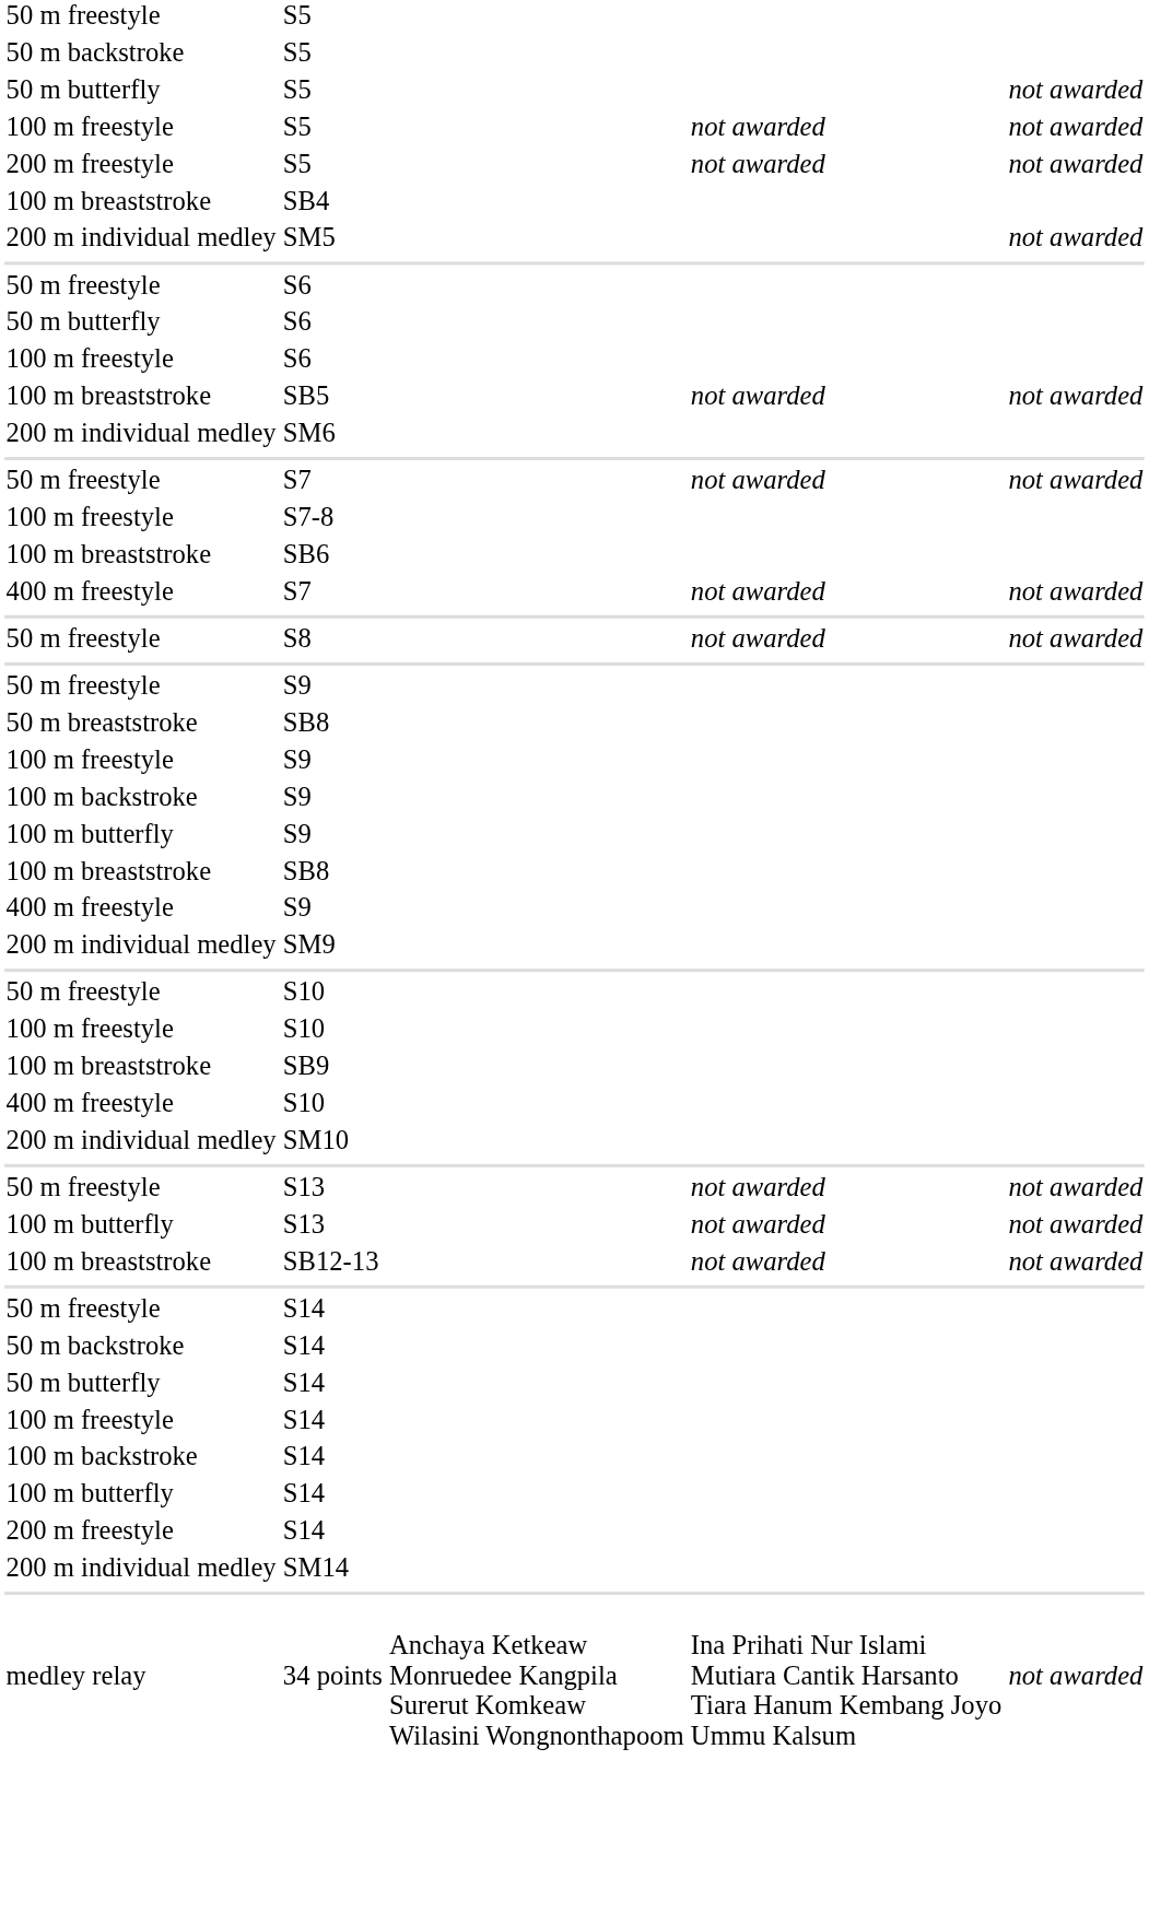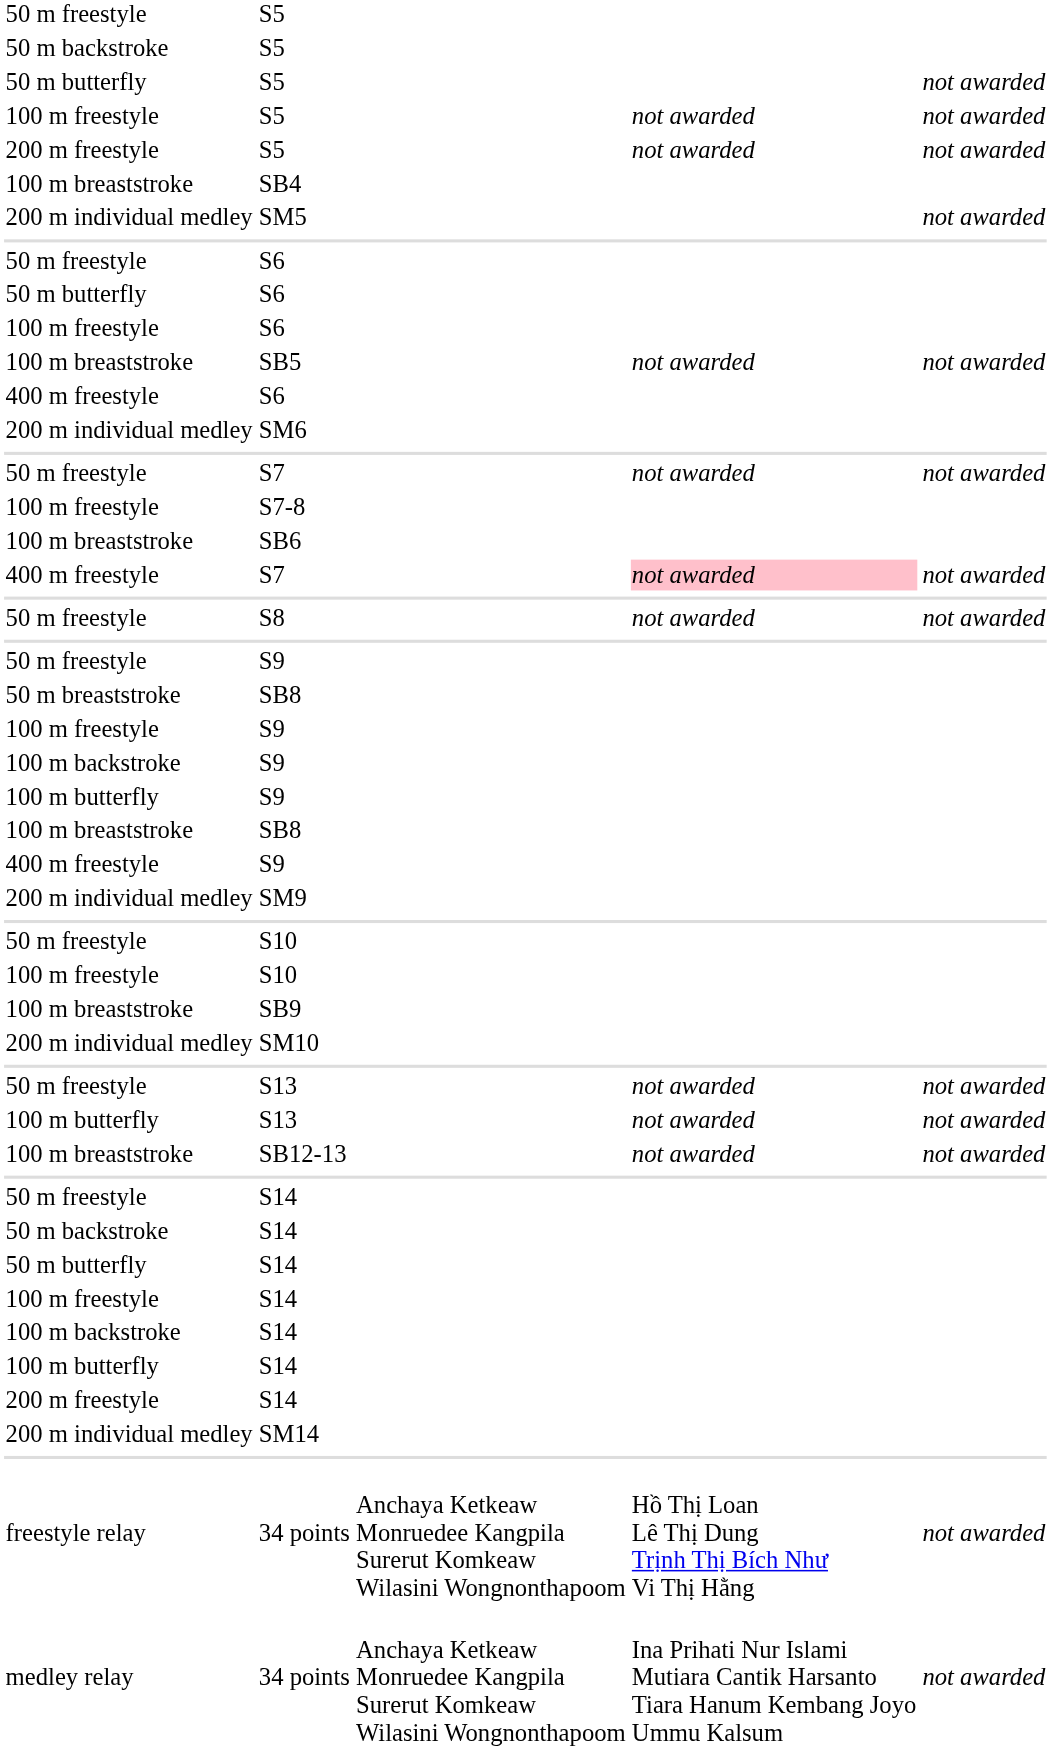 <table>
 <tr>
 <td>50 m freestyle</td>
 <td>S5</td>
 <td></td>
 <td></td>
 <td></td>
 </tr>
 <tr>
 <td>50 m backstroke</td>
 <td>S5</td>
 <td></td>
 <td></td>
 <td></td>
 </tr>
 <tr>
 <td>50 m butterfly</td>
 <td>S5</td>
 <td></td>
 <td></td>
 <td><em>not awarded</em></td>
 </tr>
 <tr>
 <td>100 m freestyle</td>
 <td>S5</td>
 <td></td>
 <td><em>not awarded</em></td>
 <td><em>not awarded</em></td>
 </tr>
 <tr>
 <td>200 m freestyle</td>
 <td>S5</td>
 <td></td>
 <td><em>not awarded</em></td>
 <td><em>not awarded</em></td>
 </tr>
 <tr>
 <td>100 m breaststroke</td>
 <td>SB4</td>
 <td></td>
 <td></td>
 <td></td>
 </tr>
 <tr>
 <td>200 m individual medley</td>
 <td>SM5</td>
 <td></td>
 <td></td>
 <td><em>not awarded</em></td>
 </tr>
 <tr>
 </tr>
 <tr bgcolor=#dddddd>
 <td colspan="5"></td>
 </tr>
 <tr>
 <td>50 m freestyle</td>
 <td>S6</td>
 <td></td>
 <td></td>
 <td></td>
 </tr>
 <tr>
 <td>50 m butterfly</td>
 <td>S6</td>
 <td></td>
 <td></td>
 <td></td>
 </tr>
 <tr>
 <td>100 m freestyle</td>
 <td>S6</td>
 <td></td>
 <td></td>
 <td></td>
 </tr>
 <tr>
 <td>100 m breaststroke</td>
 <td>SB5</td>
 <td></td>
 <td><em>not awarded</em></td>
 <td><em>not awarded</em></td>
 </tr>
 <tr>
+<td>400 m freestyle</td>
+<td>S6</td>
+<td></td>
+<td></td>
+<td></td>
+</tr>
+<tr>
 <td>200 m individual medley</td>
 <td>SM6</td>
 <td></td>
 <td></td>
 <td></td>
 </tr>
 <tr>
 </tr>
 <tr bgcolor=#dddddd>
 <td colspan="5"></td>
 </tr>
 <tr>
 <td>50 m freestyle</td>
 <td>S7</td>
 <td></td>
 <td><em>not awarded</em></td>
 <td><em>not awarded</em></td>
 </tr>
 <tr>
 <td>100 m freestyle</td>
 <td>S7-8</td>
 <td></td>
 <td></td>
 <td></td>
 </tr>
 <tr>
 <td>100 m breaststroke</td>
 <td>SB6</td>
 <td></td>
 <td></td>
 <td></td>
 </tr>
 <tr>
 <td>400 m freestyle</td>
 <td>S7</td>
 <td></td>
-<td><em>not awarded</em></td>
+<td style="background: pink;"><em>not awarded</em></td>
 <td><em>not awarded</em></td>
 </tr>
 <tr>
 </tr>
 <tr bgcolor=#dddddd>
 <td colspan="5"></td>
 </tr>
 <tr>
 <td>50 m freestyle</td>
 <td>S8</td>
 <td></td>
 <td><em>not awarded</em></td>
 <td><em>not awarded</em></td>
 </tr>
 <tr>
 </tr>
 <tr bgcolor=#dddddd>
 <td colspan="5"></td>
 </tr>
 <tr>
 <td>50 m freestyle</td>
 <td>S9</td>
 <td></td>
 <td></td>
 <td></td>
 </tr>
 <tr>
 <td>50 m breaststroke</td>
 <td>SB8</td>
 <td></td>
 <td></td>
 <td></td>
 </tr>
 <tr>
 <td>100 m freestyle</td>
 <td>S9</td>
 <td></td>
 <td></td>
 <td></td>
 </tr>
 <tr>
 <td>100 m backstroke</td>
 <td>S9</td>
 <td></td>
 <td></td>
 <td></td>
 </tr>
 <tr>
 <td>100 m butterfly</td>
 <td>S9</td>
 <td></td>
 <td></td>
 <td></td>
 </tr>
 <tr>
 <td>100 m breaststroke</td>
 <td>SB8</td>
 <td></td>
 <td></td>
 <td></td>
 </tr>
 <tr>
 <td>400 m freestyle</td>
 <td>S9</td>
 <td></td>
 <td></td>
 <td></td>
 </tr>
 <tr>
 <td>200 m individual medley</td>
 <td>SM9</td>
 <td></td>
 <td></td>
 <td></td>
 </tr>
 <tr>
 </tr>
 <tr bgcolor=#dddddd>
 <td colspan="5"></td>
 </tr>
 <tr>
 <td>50 m freestyle</td>
 <td>S10</td>
 <td></td>
 <td></td>
 <td></td>
 </tr>
 <tr>
 <td>100 m freestyle</td>
 <td>S10</td>
 <td></td>
 <td></td>
 <td></td>
 </tr>
 <tr>
 <td>100 m breaststroke</td>
 <td>SB9</td>
-<td></td>
-<td></td>
-<td></td>
-</tr>
-<tr>
-<td>400 m freestyle</td>
-<td>S10</td>
 <td></td>
 <td></td>
 <td></td>
 </tr>
 <tr>
 <td>200 m individual medley</td>
 <td>SM10</td>
 <td></td>
 <td></td>
 <td></td>
 </tr>
 <tr>
 </tr>
 <tr bgcolor=#dddddd>
 <td colspan="5"></td>
 </tr>
 <tr>
 <td>50 m freestyle</td>
 <td>S13</td>
 <td></td>
 <td><em>not awarded</em></td>
 <td><em>not awarded</em></td>
 </tr>
 <tr>
 <td>100 m butterfly</td>
 <td>S13</td>
 <td></td>
 <td><em>not awarded</em></td>
 <td><em>not awarded</em></td>
 </tr>
 <tr>
 <td>100 m breaststroke</td>
 <td>SB12-13</td>
 <td></td>
 <td><em>not awarded</em></td>
 <td><em>not awarded</em></td>
 </tr>
 <tr>
 </tr>
 <tr bgcolor=#dddddd>
 <td colspan="5"></td>
 </tr>
 <tr>
 <td>50 m freestyle</td>
 <td>S14</td>
 <td></td>
 <td></td>
 <td></td>
 </tr>
 <tr>
 <td>50 m backstroke</td>
 <td>S14</td>
 <td></td>
 <td></td>
 <td></td>
 </tr>
 <tr>
 <td>50 m butterfly</td>
 <td>S14</td>
 <td></td>
 <td></td>
 <td></td>
 </tr>
 <tr>
 <td>100 m freestyle</td>
 <td>S14</td>
 <td></td>
 <td></td>
 <td></td>
 </tr>
 <tr>
 <td>100 m backstroke</td>
 <td>S14</td>
 <td></td>
 <td></td>
 <td></td>
 </tr>
 <tr>
 <td>100 m butterfly</td>
 <td>S14</td>
 <td></td>
 <td></td>
 <td></td>
 </tr>
 <tr>
 <td>200 m freestyle</td>
 <td>S14</td>
 <td></td>
 <td></td>
 <td></td>
 </tr>
 <tr>
 <td>200 m individual medley</td>
 <td>SM14</td>
 <td></td>
 <td></td>
 <td></td>
 </tr>
 <tr>
 </tr>
 <tr bgcolor=#dddddd>
 <td colspan="5"></td>
 </tr>
 <tr>
+<td> freestyle relay</td>
+<td>34 points</td>
+<td><br>Anchaya Ketkeaw<br>Monruedee Kangpila<br>Surerut Komkeaw<br>Wilasini Wongnonthapoom</td>
+<td><br>Hồ Thị Loan<br>Lê Thị Dung<br><a href='#'>Trịnh Thị Bích Như</a><br>Vi Thị Hằng</td>
+<td><em>not awarded</em></td>
+</tr>
+<tr>
 <td> medley relay</td>
 <td>34 points</td>
 <td><br>Anchaya Ketkeaw<br>Monruedee Kangpila<br>Surerut Komkeaw<br>Wilasini Wongnonthapoom</td>
 <td><br>Ina Prihati Nur Islami<br>Mutiara Cantik Harsanto<br>Tiara Hanum Kembang Joyo<br>Ummu Kalsum<br></td>
 <td><em>not awarded</em></td>
 </tr>
 <tr>
 </tr>
 </table>
